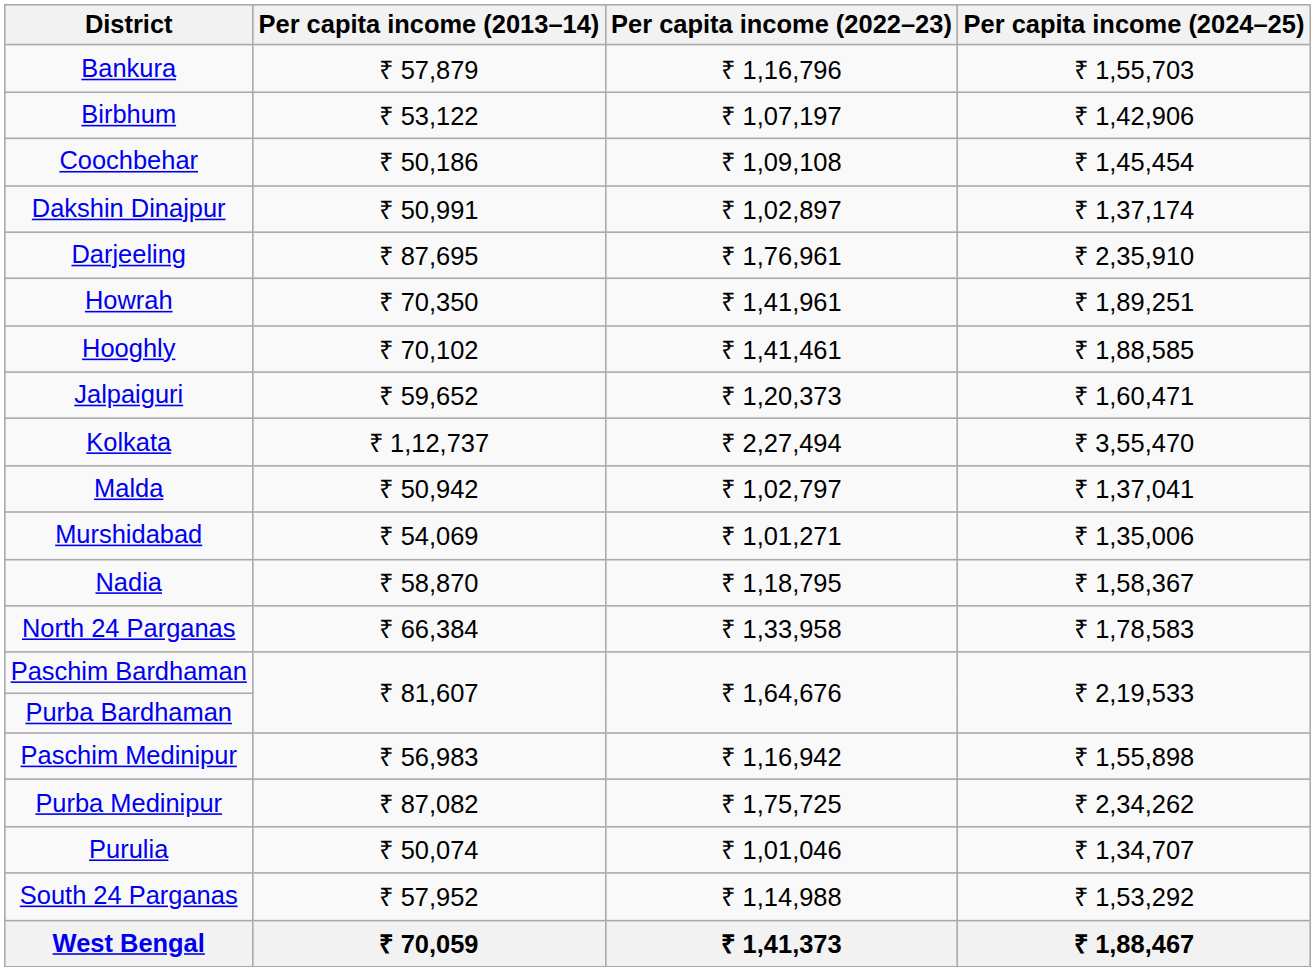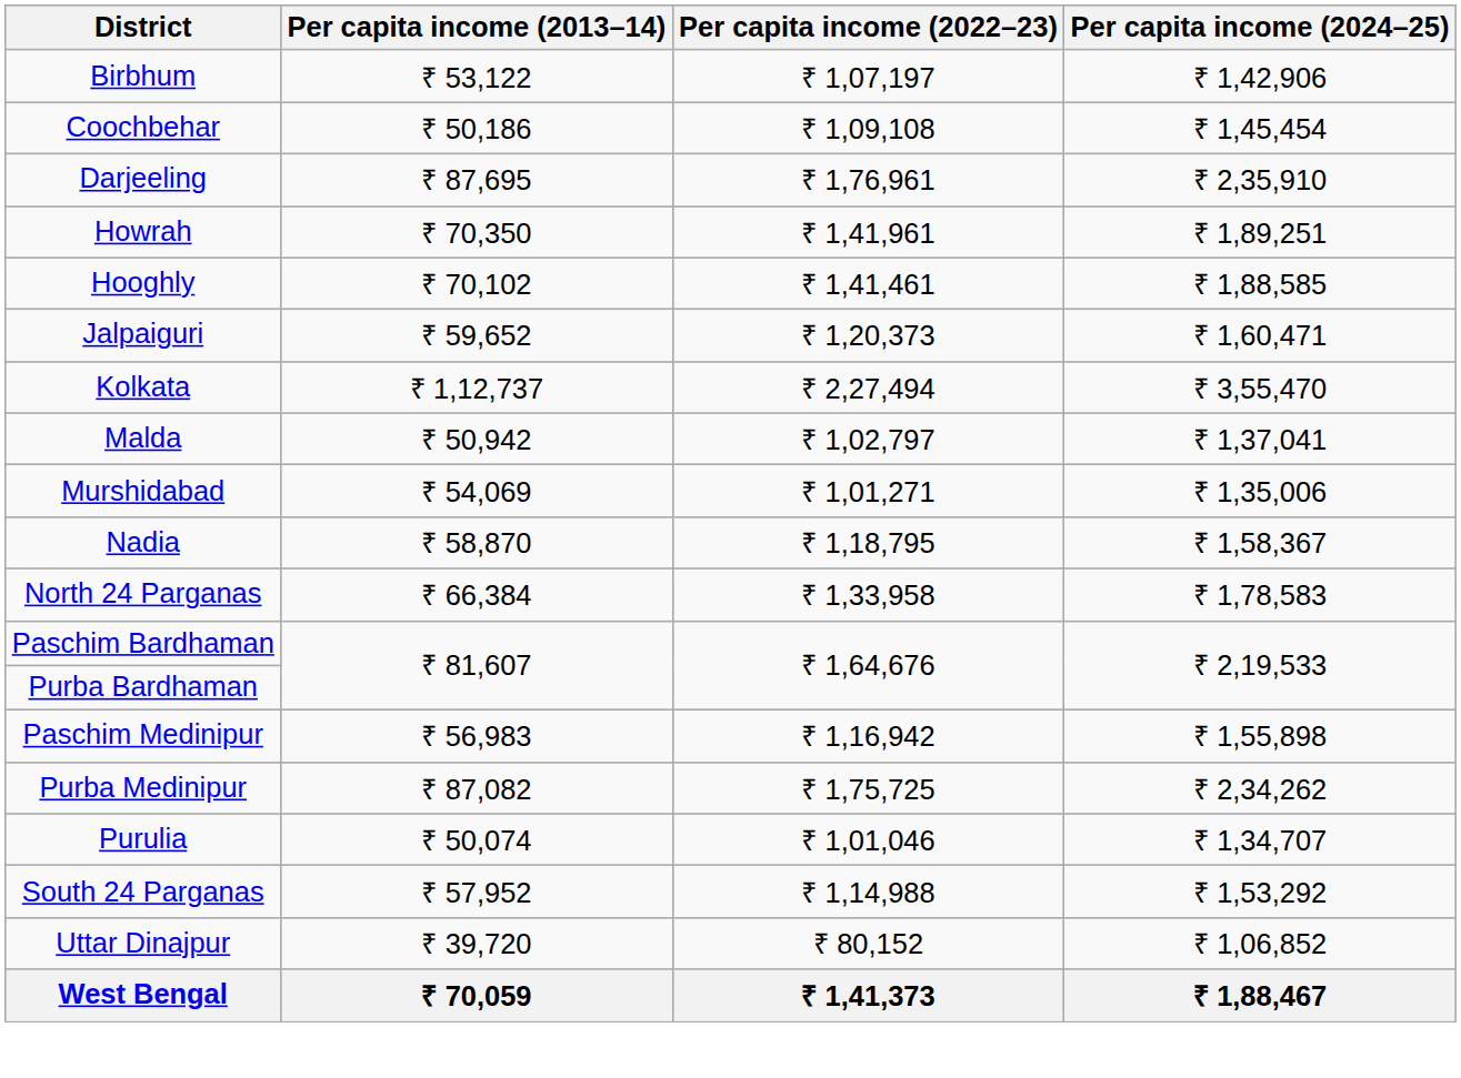 <table class="wikitable sortable" style="text-align:center">
 <tr>
 <th>District</th>
 <th>Per capita income (2013–14)</th>
 <th>Per capita income (2022–23)</th>
 <th>Per capita income (2024–25)</th>
-</tr>
-<tr>
-<td><a href='#'>Bankura</a></td>
-<td>₹ 57,879</td>
-<td>₹ 1,16,796</td>
-<td>₹ 1,55,703</td>
 </tr>
 <tr>
 <td><a href='#'>Birbhum</a></td>
 <td>₹ 53,122</td>
 <td>₹ 1,07,197</td>
 <td>₹ 1,42,906</td>
 </tr>
 <tr>
 <td><a href='#'>Coochbehar</a></td>
 <td>₹ 50,186</td>
 <td>₹ 1,09,108</td>
 <td>₹ 1,45,454</td>
-</tr>
-<tr>
-<td><a href='#'>Dakshin Dinajpur</a></td>
-<td>₹ 50,991</td>
-<td>₹ 1,02,897</td>
-<td>₹ 1,37,174</td>
 </tr>
 <tr>
 <td><a href='#'>Darjeeling</a></td>
 <td>₹ 87,695</td>
 <td>₹ 1,76,961</td>
 <td>₹ 2,35,910</td>
 </tr>
 <tr>
 <td><a href='#'>Howrah</a></td>
 <td>₹ 70,350</td>
 <td>₹ 1,41,961</td>
 <td>₹ 1,89,251</td>
 </tr>
 <tr>
 <td><a href='#'>Hooghly</a></td>
 <td>₹ 70,102</td>
 <td>₹ 1,41,461</td>
 <td>₹ 1,88,585</td>
 </tr>
 <tr>
 <td><a href='#'>Jalpaiguri</a></td>
 <td>₹ 59,652</td>
 <td>₹ 1,20,373</td>
 <td>₹ 1,60,471</td>
 </tr>
 <tr>
 <td><a href='#'>Kolkata</a></td>
 <td>₹ 1,12,737</td>
 <td>₹ 2,27,494</td>
 <td>₹ 3,55,470</td>
 </tr>
 <tr>
 <td><a href='#'>Malda</a></td>
 <td>₹ 50,942</td>
 <td>₹ 1,02,797</td>
 <td>₹ 1,37,041</td>
 </tr>
 <tr>
 <td><a href='#'>Murshidabad</a></td>
 <td>₹ 54,069</td>
 <td>₹ 1,01,271</td>
 <td>₹ 1,35,006</td>
 </tr>
 <tr>
 <td><a href='#'>Nadia</a></td>
 <td>₹ 58,870</td>
 <td>₹ 1,18,795</td>
 <td>₹ 1,58,367</td>
 </tr>
 <tr>
 <td><a href='#'>North 24 Parganas</a></td>
 <td>₹ 66,384</td>
 <td>₹ 1,33,958</td>
 <td>₹ 1,78,583</td>
 </tr>
 <tr>
 <td><a href='#'>Paschim Bardhaman</a></td>
 <td rowspan="2">₹ 81,607</td>
 <td rowspan="2">₹ 1,64,676</td>
 <td rowspan="2">₹ 2,19,533</td>
 </tr>
 <tr>
 <td><a href='#'>Purba Bardhaman</a></td>
 </tr>
 <tr>
 <td><a href='#'>Paschim Medinipur</a></td>
 <td>₹ 56,983</td>
 <td>₹ 1,16,942</td>
 <td>₹ 1,55,898</td>
 </tr>
 <tr>
 <td><a href='#'>Purba Medinipur</a></td>
 <td>₹ 87,082</td>
 <td>₹ 1,75,725</td>
 <td>₹ 2,34,262</td>
 </tr>
 <tr>
 <td><a href='#'>Purulia</a></td>
 <td>₹ 50,074</td>
 <td>₹ 1,01,046</td>
 <td>₹ 1,34,707</td>
 </tr>
 <tr>
 <td><a href='#'>South 24 Parganas</a></td>
 <td>₹ 57,952</td>
 <td>₹ 1,14,988</td>
 <td>₹ 1,53,292</td>
 </tr>
 <tr>
+<td><a href='#'>Uttar Dinajpur</a></td>
+<td>₹ 39,720</td>
+<td>₹ 80,152</td>
+<td>₹ 1,06,852</td>
+</tr>
+<tr>
 <th><a href='#'>West Bengal</a></th>
 <th>₹ 70,059</th>
 <th>₹ 1,41,373</th>
 <th>₹ 1,88,467</th>
 </tr>
 </table>
